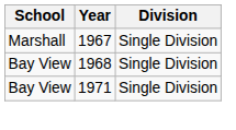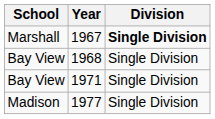 <table class="wikitable">
 <tr>
 <th>School</th>
 <th>Year</th>
 <th>Division</th>
 </tr>
 <tr>
 <td>Marshall</td>
 <td>1967</td>
-<td>Single Division</td>
+<td><strong>Single Division</strong></td>
 </tr>
 <tr>
 <td>Bay View</td>
 <td>1968</td>
 <td>Single Division</td>
 </tr>
 <tr>
 <td>Bay View</td>
 <td>1971</td>
 <td>Single Division</td>
 </tr>
+<tr>
+<td>Madison</td>
+<td>1977</td>
+<td>Single Division</td>
+</tr>
 </table>
